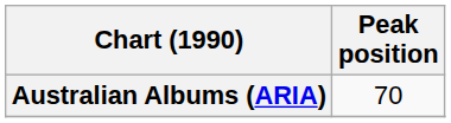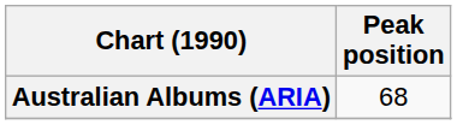 <table class="wikitable sortable plainrowheaders" style="text-align:center">
 <tr>
 <th scope="col">Chart (1990)</th>
 <th scope="col">Peak<br>position</th>
 </tr>
 <tr>
 <th scope="row">Australian Albums (<a href='#'>ARIA</a>)</th>
-<td>70</td>
+<td>68</td>
 </tr>
 <tr>
 </tr>
 <tr>
 </tr>
 </table>
